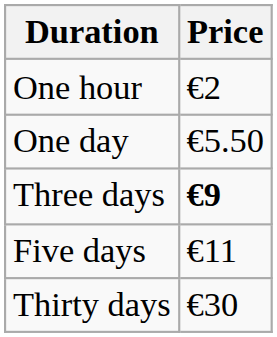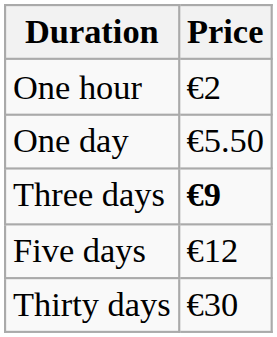 <table class="wikitable">
 <tr>
 <th>Duration</th>
 <th>Price</th>
 </tr>
 <tr>
 <td>One hour</td>
 <td>€2</td>
 </tr>
 <tr>
 <td>One day</td>
 <td>€5.50</td>
 </tr>
 <tr>
 <td>Three days</td>
 <td><strong>€9</strong></td>
 </tr>
 <tr>
 <td>Five days</td>
-<td>€11</td>
+<td>€12</td>
 </tr>
 <tr>
 <td>Thirty days</td>
 <td>€30</td>
 </tr>
 </table>
